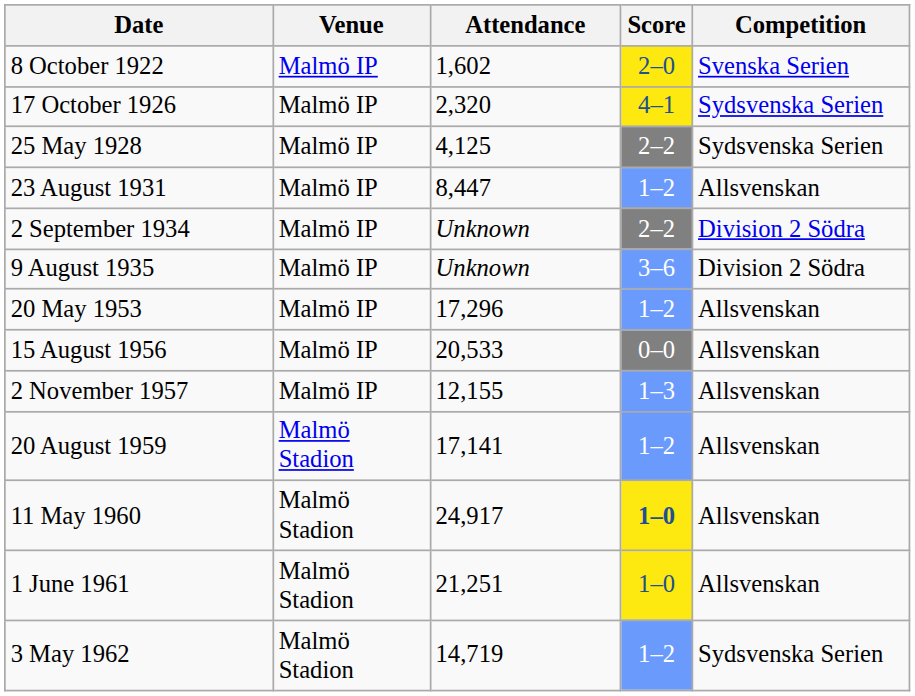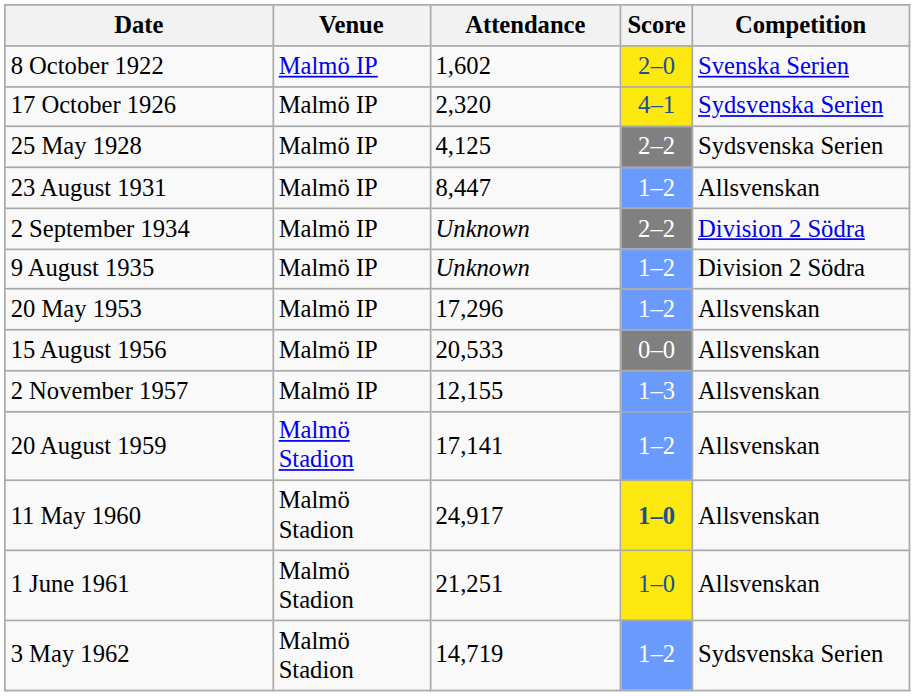 <table class="wikitable" style="font-size:90%">
 <tr>
 <th width=150>Date</th>
 <th width=85>Venue</th>
 <th width=105>Attendance</th>
 <th width=35>Score</th>
 <th width=120>Competition</th>
 </tr>
 <tr>
 <td>8 October 1922</td>
 <td><a href='#'>Malmö IP</a></td>
 <td>1,602</td>
 <td style="text-align:center; background:#FDE910; color:#205090;">2–0</td>
 <td><a href='#'>Svenska Serien</a></td>
 </tr>
 <tr>
 <td>17 October 1926</td>
 <td>Malmö IP</td>
 <td>2,320</td>
 <td style="text-align:center; background:#FDE910; color:#205090;">4–1</td>
 <td><a href='#'>Sydsvenska Serien</a></td>
 </tr>
 <tr>
 <td>25 May 1928</td>
 <td>Malmö IP</td>
 <td>4,125</td>
 <td style="text-align:center; background:#808080; color:white;">2–2</td>
 <td>Sydsvenska Serien</td>
 </tr>
 <tr>
 <td>23 August 1931</td>
 <td>Malmö IP</td>
 <td>8,447</td>
 <td style="text-align:center; background:#6A9AFC; color:white;">1–2</td>
 <td>Allsvenskan</td>
 </tr>
 <tr>
 <td>2 September 1934</td>
 <td>Malmö IP</td>
 <td><em>Unknown</em></td>
 <td style="text-align:center; background:#808080; color:white;">2–2</td>
 <td><a href='#'>Division 2 Södra</a></td>
 </tr>
 <tr>
 <td>9 August 1935</td>
 <td>Malmö IP</td>
 <td><em>Unknown</em></td>
-<td style="text-align:center; background:#6A9AFC; color:white;">3–6</td>
+<td style="text-align:center; background:#6A9AFC; color:white;">1–2</td>
 <td>Division 2 Södra</td>
 </tr>
 <tr>
 <td>20 May 1953</td>
 <td>Malmö IP</td>
 <td>17,296</td>
 <td style="text-align:center; background:#6A9AFC; color:white;">1–2</td>
 <td>Allsvenskan</td>
 </tr>
 <tr>
 <td>15 August 1956</td>
 <td>Malmö IP</td>
 <td>20,533</td>
 <td style="text-align:center; background:#808080; color:white;">0–0</td>
 <td>Allsvenskan</td>
 </tr>
 <tr>
 <td>2 November 1957</td>
 <td>Malmö IP</td>
 <td>12,155</td>
 <td style="text-align:center; background:#6A9AFC; color:white;">1–3</td>
 <td>Allsvenskan</td>
 </tr>
 <tr>
 <td>20 August 1959</td>
 <td><a href='#'>Malmö Stadion</a></td>
 <td>17,141</td>
 <td style="text-align:center; background:#6A9AFC; color:white;">1–2</td>
 <td>Allsvenskan</td>
 </tr>
 <tr>
 <td>11 May 1960</td>
 <td>Malmö Stadion</td>
 <td>24,917</td>
 <td style="text-align:center; background:#FDE910; color:#205090;"><strong>1–0</strong></td>
 <td>Allsvenskan</td>
 </tr>
 <tr>
 <td>1 June 1961</td>
 <td>Malmö Stadion</td>
 <td>21,251</td>
 <td style="text-align:center; background:#FDE910; color:#205090;">1–0</td>
 <td>Allsvenskan</td>
 </tr>
 <tr>
 <td>3 May 1962</td>
 <td>Malmö Stadion</td>
 <td>14,719</td>
 <td style="text-align:center; background:#6A9AFC; color:white;">1–2</td>
 <td>Sydsvenska Serien</td>
 </tr>
 </table>
